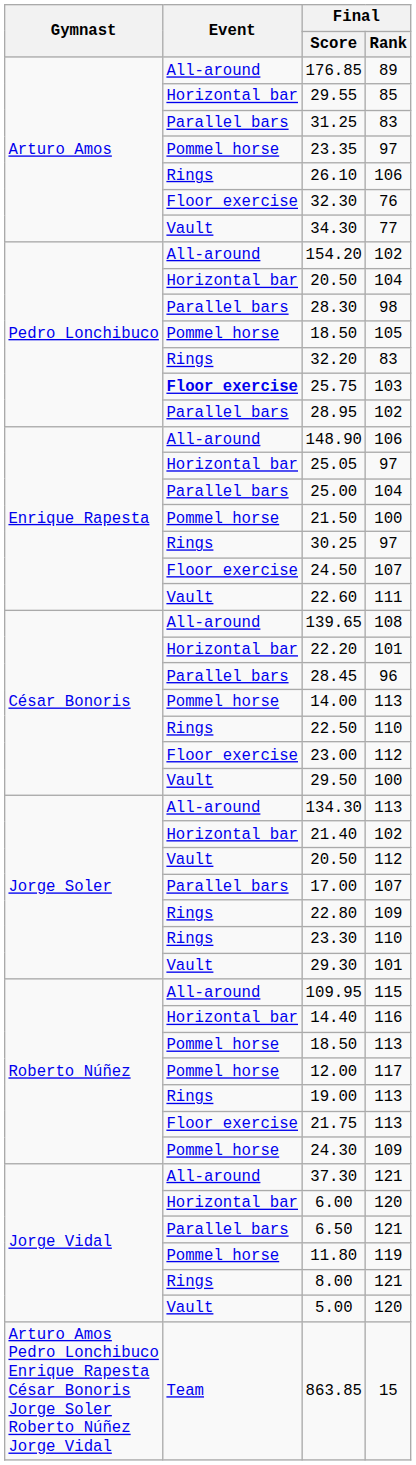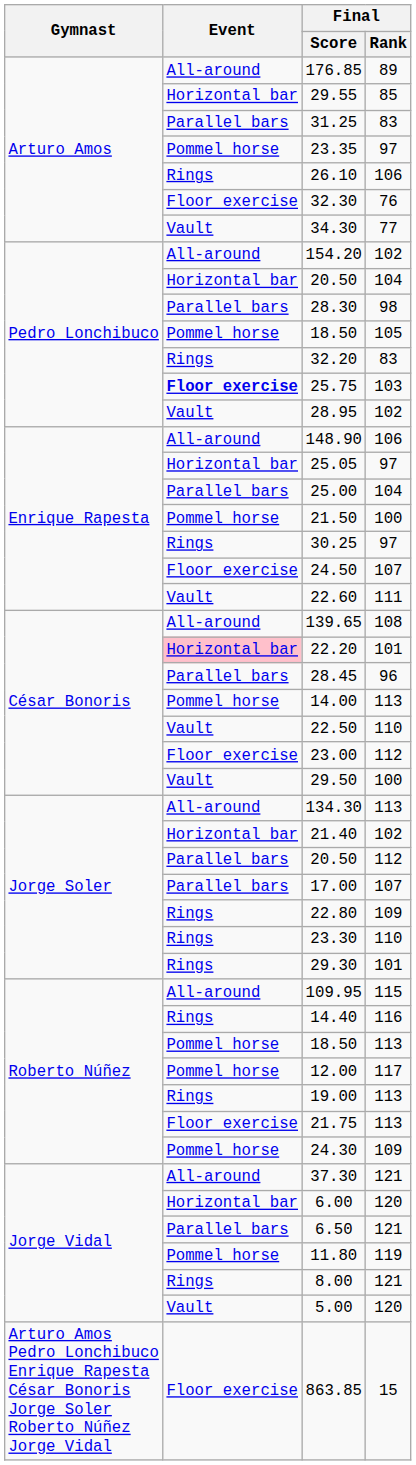 <table class=wikitable style="font-size:90%">
 <tr>
 <th rowspan=2>Gymnast</th>
 <th rowspan=2>Event</th>
 <th colspan=2>Final</th>
 </tr>
 <tr>
 <th>Score</th>
 <th>Rank</th>
 </tr>
 <tr>
 <td rowspan=7><a href='#'>Arturo Amos</a></td>
 <td><a href='#'>All-around</a></td>
 <td align=center>176.85</td>
 <td align=center>89</td>
 </tr>
 <tr>
 <td><a href='#'>Horizontal bar</a></td>
 <td align=center>29.55</td>
 <td align=center>85</td>
 </tr>
 <tr>
 <td><a href='#'>Parallel bars</a></td>
 <td align=center>31.25</td>
 <td align=center>83</td>
 </tr>
 <tr>
 <td><a href='#'>Pommel horse</a></td>
 <td align=center>23.35</td>
 <td align=center>97</td>
 </tr>
 <tr>
 <td><a href='#'>Rings</a></td>
 <td align=center>26.10</td>
 <td align=center>106</td>
 </tr>
 <tr>
 <td><a href='#'>Floor exercise</a></td>
 <td align=center>32.30</td>
 <td align=center>76</td>
 </tr>
 <tr>
 <td><a href='#'>Vault</a></td>
 <td align=center>34.30</td>
 <td align=center>77</td>
 </tr>
 <tr>
 <td rowspan=7><a href='#'>Pedro Lonchibuco</a></td>
 <td><a href='#'>All-around</a></td>
 <td align=center>154.20</td>
 <td align=center>102</td>
 </tr>
 <tr>
 <td><a href='#'>Horizontal bar</a></td>
 <td align=center>20.50</td>
 <td align=center>104</td>
 </tr>
 <tr>
 <td><a href='#'>Parallel bars</a></td>
 <td align=center>28.30</td>
 <td align=center>98</td>
 </tr>
 <tr>
 <td><a href='#'>Pommel horse</a></td>
 <td align=center>18.50</td>
 <td align=center>105</td>
 </tr>
 <tr>
 <td><a href='#'>Rings</a></td>
 <td align=center>32.20</td>
 <td align=center>83</td>
 </tr>
 <tr>
 <td><strong><a href='#'>Floor exercise</a></strong></td>
 <td align=center>25.75</td>
 <td align=center>103</td>
 </tr>
 <tr>
-<td><a href='#'>Parallel bars</a></td>
+<td><a href='#'>Vault</a></td>
 <td align=center>28.95</td>
 <td align=center>102</td>
 </tr>
 <tr>
 <td rowspan=7><a href='#'>Enrique Rapesta</a></td>
 <td><a href='#'>All-around</a></td>
 <td align=center>148.90</td>
 <td align=center>106</td>
 </tr>
 <tr>
 <td><a href='#'>Horizontal bar</a></td>
 <td align=center>25.05</td>
 <td align=center>97</td>
 </tr>
 <tr>
 <td><a href='#'>Parallel bars</a></td>
 <td align=center>25.00</td>
 <td align=center>104</td>
 </tr>
 <tr>
 <td><a href='#'>Pommel horse</a></td>
 <td align=center>21.50</td>
 <td align=center>100</td>
 </tr>
 <tr>
 <td><a href='#'>Rings</a></td>
 <td align=center>30.25</td>
 <td align=center>97</td>
 </tr>
 <tr>
 <td><a href='#'>Floor exercise</a></td>
 <td align=center>24.50</td>
 <td align=center>107</td>
 </tr>
 <tr>
 <td><a href='#'>Vault</a></td>
 <td align=center>22.60</td>
 <td align=center>111</td>
 </tr>
 <tr>
 <td rowspan=7><a href='#'>César Bonoris</a></td>
 <td><a href='#'>All-around</a></td>
 <td align=center>139.65</td>
 <td align=center>108</td>
 </tr>
 <tr>
-<td><a href='#'>Horizontal bar</a></td>
+<td style="background: pink;"><a href='#'>Horizontal bar</a></td>
 <td align=center>22.20</td>
 <td align=center>101</td>
 </tr>
 <tr>
 <td><a href='#'>Parallel bars</a></td>
 <td align=center>28.45</td>
 <td align=center>96</td>
 </tr>
 <tr>
 <td><a href='#'>Pommel horse</a></td>
 <td align=center>14.00</td>
 <td align=center>113</td>
 </tr>
 <tr>
-<td><a href='#'>Rings</a></td>
+<td><a href='#'>Vault</a></td>
 <td align=center>22.50</td>
 <td align=center>110</td>
 </tr>
 <tr>
 <td><a href='#'>Floor exercise</a></td>
 <td align=center>23.00</td>
 <td align=center>112</td>
 </tr>
 <tr>
 <td><a href='#'>Vault</a></td>
 <td align=center>29.50</td>
 <td align=center>100</td>
 </tr>
 <tr>
 <td rowspan=7><a href='#'>Jorge Soler</a></td>
 <td><a href='#'>All-around</a></td>
 <td align=center>134.30</td>
 <td align=center>113</td>
 </tr>
 <tr>
 <td><a href='#'>Horizontal bar</a></td>
 <td align=center>21.40</td>
 <td align=center>102</td>
 </tr>
 <tr>
-<td><a href='#'>Vault</a></td>
+<td><a href='#'>Parallel bars</a></td>
 <td align=center>20.50</td>
 <td align=center>112</td>
 </tr>
 <tr>
 <td><a href='#'>Parallel bars</a></td>
 <td align=center>17.00</td>
 <td align=center>107</td>
 </tr>
 <tr>
 <td><a href='#'>Rings</a></td>
 <td align=center>22.80</td>
 <td align=center>109</td>
 </tr>
 <tr>
 <td><a href='#'>Rings</a></td>
 <td align=center>23.30</td>
 <td align=center>110</td>
 </tr>
 <tr>
-<td><a href='#'>Vault</a></td>
+<td><a href='#'>Rings</a></td>
 <td align=center>29.30</td>
 <td align=center>101</td>
 </tr>
 <tr>
 <td rowspan=7><a href='#'>Roberto Núñez</a></td>
 <td><a href='#'>All-around</a></td>
 <td align=center>109.95</td>
 <td align=center>115</td>
 </tr>
 <tr>
-<td><a href='#'>Horizontal bar</a></td>
+<td><a href='#'>Rings</a></td>
 <td align=center>14.40</td>
 <td align=center>116</td>
 </tr>
 <tr>
 <td><a href='#'>Pommel horse</a></td>
 <td align=center>18.50</td>
 <td align=center>113</td>
 </tr>
 <tr>
 <td><a href='#'>Pommel horse</a></td>
 <td align=center>12.00</td>
 <td align=center>117</td>
 </tr>
 <tr>
 <td><a href='#'>Rings</a></td>
 <td align=center>19.00</td>
 <td align=center>113</td>
 </tr>
 <tr>
 <td><a href='#'>Floor exercise</a></td>
 <td align=center>21.75</td>
 <td align=center>113</td>
 </tr>
 <tr>
 <td><a href='#'>Pommel horse</a></td>
 <td align=center>24.30</td>
 <td align=center>109</td>
 </tr>
 <tr>
 <td rowspan=6><a href='#'>Jorge Vidal</a></td>
 <td><a href='#'>All-around</a></td>
 <td align=center>37.30</td>
 <td align=center>121</td>
 </tr>
 <tr>
 <td><a href='#'>Horizontal bar</a></td>
 <td align=center>6.00</td>
 <td align=center>120</td>
 </tr>
 <tr>
 <td><a href='#'>Parallel bars</a></td>
 <td align=center>6.50</td>
 <td align=center>121</td>
 </tr>
 <tr>
 <td><a href='#'>Pommel horse</a></td>
 <td align=center>11.80</td>
 <td align=center>119</td>
 </tr>
 <tr>
 <td><a href='#'>Rings</a></td>
 <td align=center>8.00</td>
 <td align=center>121</td>
 </tr>
 <tr>
 <td><a href='#'>Vault</a></td>
 <td align=center>5.00</td>
 <td align=center>120</td>
 </tr>
 <tr>
 <td><a href='#'>Arturo Amos</a> <br> <a href='#'>Pedro Lonchibuco</a> <br> <a href='#'>Enrique Rapesta</a> <br> <a href='#'>César Bonoris</a> <br> <a href='#'>Jorge Soler</a> <br> <a href='#'>Roberto Núñez</a> <br> <a href='#'>Jorge Vidal</a></td>
-<td><a href='#'>Team</a></td>
+<td><a href='#'>Floor exercise</a></td>
 <td align=center>863.85</td>
 <td align=center>15</td>
 </tr>
 </table>
